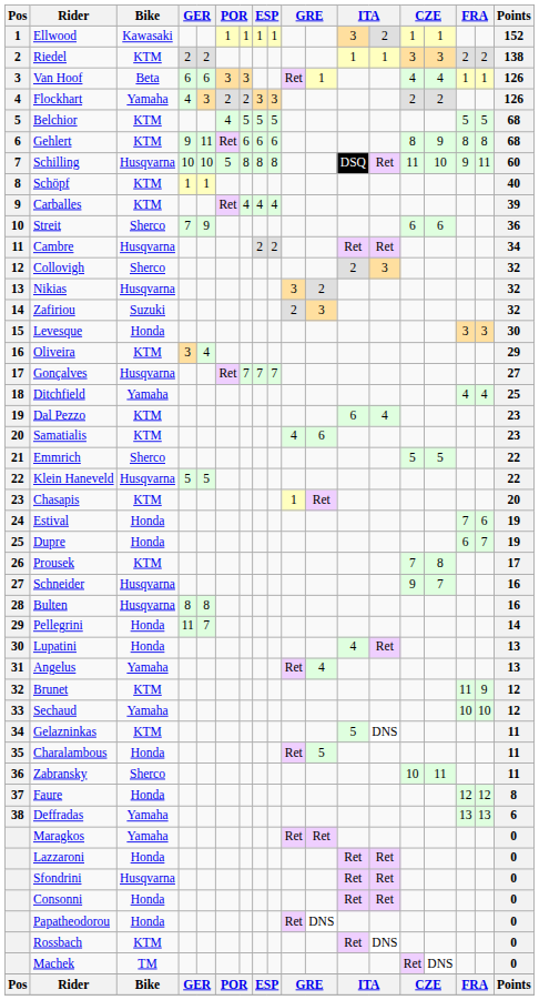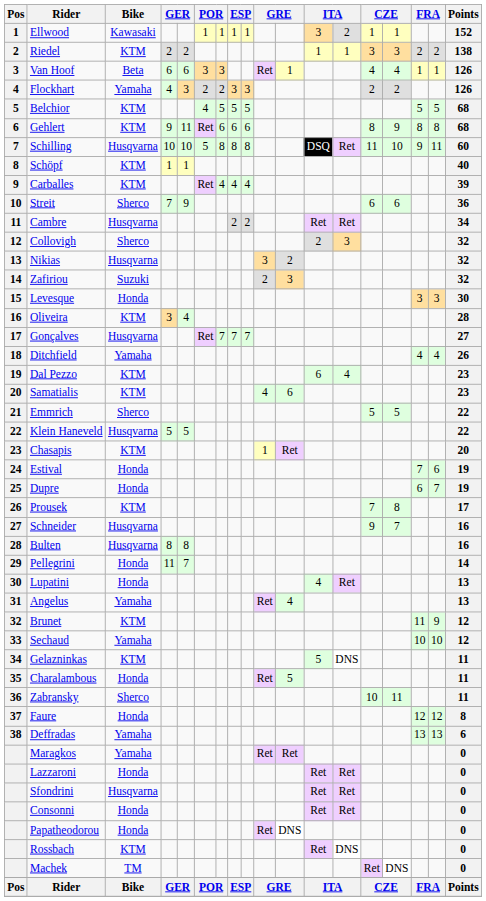 <table class="wikitable" style="font-size: 80%; text-align:center">
 <tr valign="top">
 <th valign="middle">Pos</th>
 <th valign="middle">Rider</th>
 <th valign="middle">Bike</th>
 <th colspan=2><a href='#'>GER</a><br></th>
 <th colspan=2><a href='#'>POR</a><br></th>
 <th colspan=2><a href='#'>ESP</a><br></th>
 <th colspan=2><a href='#'>GRE</a><br></th>
 <th colspan=2><a href='#'>ITA</a><br></th>
 <th colspan=2><a href='#'>CZE</a><br></th>
 <th colspan=2><a href='#'>FRA</a><br></th>
 <th valign="middle">Points</th>
 </tr>
 <tr>
 <th>1</th>
 <td align=left> <a href='#'>Ellwood</a></td>
 <td><a href='#'>Kawasaki</a></td>
 <td></td>
 <td></td>
 <td style="background:#ffffbf;">1</td>
 <td style="background:#ffffbf;">1</td>
 <td style="background:#ffffbf;">1</td>
 <td style="background:#ffffbf;">1</td>
 <td></td>
 <td></td>
 <td style="background:#ffdf9f;">3</td>
 <td style="background:#dfdfdf;">2</td>
 <td style="background:#ffffbf;">1</td>
 <td style="background:#ffffbf;">1</td>
 <td></td>
 <td></td>
 <th>152</th>
 </tr>
 <tr>
 <th>2</th>
 <td align=left> <a href='#'>Riedel</a></td>
 <td><a href='#'>KTM</a></td>
 <td style="background:#dfdfdf;">2</td>
 <td style="background:#dfdfdf;">2</td>
 <td></td>
 <td></td>
 <td></td>
 <td></td>
 <td></td>
 <td></td>
 <td style="background:#ffffbf;">1</td>
 <td style="background:#ffffbf;">1</td>
 <td style="background:#ffdf9f;">3</td>
 <td style="background:#ffdf9f;">3</td>
 <td style="background:#dfdfdf;">2</td>
 <td style="background:#dfdfdf;">2</td>
 <th>138</th>
 </tr>
 <tr>
 <th>3</th>
 <td align=left> <a href='#'>Van Hoof</a></td>
 <td><a href='#'>Beta</a></td>
 <td style="background:#dfffdf;">6</td>
 <td style="background:#dfffdf;">6</td>
 <td style="background:#ffdf9f;">3</td>
 <td style="background:#ffdf9f;">3</td>
 <td></td>
 <td></td>
 <td style="background:#efcfff;">Ret</td>
 <td style="background:#ffffbf;">1</td>
 <td></td>
 <td></td>
 <td style="background:#dfffdf;">4</td>
 <td style="background:#dfffdf;">4</td>
 <td style="background:#ffffbf;">1</td>
 <td style="background:#ffffbf;">1</td>
 <th>126</th>
 </tr>
 <tr>
 <th>4</th>
 <td align=left> <a href='#'>Flockhart</a></td>
 <td><a href='#'>Yamaha</a></td>
 <td style="background:#dfffdf;">4</td>
 <td style="background:#ffdf9f;">3</td>
 <td style="background:#dfdfdf;">2</td>
 <td style="background:#dfdfdf;">2</td>
 <td style="background:#ffdf9f;">3</td>
 <td style="background:#ffdf9f;">3</td>
 <td></td>
 <td></td>
 <td></td>
 <td></td>
 <td style="background:#dfdfdf;">2</td>
 <td style="background:#dfdfdf;">2</td>
 <td></td>
 <td></td>
 <th>126</th>
 </tr>
 <tr>
 <th>5</th>
 <td align=left> <a href='#'>Belchior</a></td>
 <td><a href='#'>KTM</a></td>
 <td></td>
 <td></td>
 <td style="background:#dfffdf;">4</td>
 <td style="background:#dfffdf;">5</td>
 <td style="background:#dfffdf;">5</td>
 <td style="background:#dfffdf;">5</td>
 <td></td>
 <td></td>
 <td></td>
 <td></td>
 <td></td>
 <td></td>
 <td style="background:#dfffdf;">5</td>
 <td style="background:#dfffdf;">5</td>
 <th>68</th>
 </tr>
 <tr>
 <th>6</th>
 <td align=left> <a href='#'>Gehlert</a></td>
 <td><a href='#'>KTM</a></td>
 <td style="background:#dfffdf;">9</td>
 <td style="background:#dfffdf;">11</td>
 <td style="background:#efcfff;">Ret</td>
 <td style="background:#dfffdf;">6</td>
 <td style="background:#dfffdf;">6</td>
 <td style="background:#dfffdf;">6</td>
 <td></td>
 <td></td>
 <td></td>
 <td></td>
 <td style="background:#dfffdf;">8</td>
 <td style="background:#dfffdf;">9</td>
 <td style="background:#dfffdf;">8</td>
 <td style="background:#dfffdf;">8</td>
 <th>68</th>
 </tr>
 <tr>
 <th>7</th>
 <td align=left> <a href='#'>Schilling</a></td>
 <td><a href='#'>Husqvarna</a></td>
 <td style="background:#dfffdf;">10</td>
 <td style="background:#dfffdf;">10</td>
 <td style="background:#dfffdf;">5</td>
 <td style="background:#dfffdf;">8</td>
 <td style="background:#dfffdf;">8</td>
 <td style="background:#dfffdf;">8</td>
 <td></td>
 <td></td>
 <td style="background-color:#000000;color:white">DSQ</td>
 <td style="background:#efcfff;">Ret</td>
 <td style="background:#dfffdf;">11</td>
 <td style="background:#dfffdf;">10</td>
 <td style="background:#dfffdf;">9</td>
 <td style="background:#dfffdf;">11</td>
 <th>60</th>
 </tr>
 <tr>
 <th>8</th>
 <td align=left> <a href='#'>Schöpf</a></td>
 <td><a href='#'>KTM</a></td>
 <td style="background:#ffffbf;">1</td>
 <td style="background:#ffffbf;">1</td>
 <td></td>
 <td></td>
 <td></td>
 <td></td>
 <td></td>
 <td></td>
 <td></td>
 <td></td>
 <td></td>
 <td></td>
 <td></td>
 <td></td>
 <th>40</th>
 </tr>
 <tr>
 <th>9</th>
 <td align=left> <a href='#'>Carballes</a></td>
 <td><a href='#'>KTM</a></td>
 <td></td>
 <td></td>
 <td style="background:#efcfff;">Ret</td>
 <td style="background:#dfffdf;">4</td>
 <td style="background:#dfffdf;">4</td>
 <td style="background:#dfffdf;">4</td>
 <td></td>
 <td></td>
 <td></td>
 <td></td>
 <td></td>
 <td></td>
 <td></td>
 <td></td>
 <th>39</th>
 </tr>
 <tr>
 <th>10</th>
 <td align=left> <a href='#'>Streit</a></td>
 <td><a href='#'>Sherco</a></td>
 <td style="background:#dfffdf;">7</td>
 <td style="background:#dfffdf;">9</td>
 <td></td>
 <td></td>
 <td></td>
 <td></td>
 <td></td>
 <td></td>
 <td></td>
 <td></td>
 <td style="background:#dfffdf;">6</td>
 <td style="background:#dfffdf;">6</td>
 <td></td>
 <td></td>
 <th>36</th>
 </tr>
 <tr>
 <th>11</th>
 <td align=left> <a href='#'>Cambre</a></td>
 <td><a href='#'>Husqvarna</a></td>
 <td></td>
 <td></td>
 <td></td>
 <td></td>
 <td style="background:#dfdfdf;">2</td>
 <td style="background:#dfdfdf;">2</td>
 <td></td>
 <td></td>
 <td style="background:#efcfff;">Ret</td>
 <td style="background:#efcfff;">Ret</td>
 <td></td>
 <td></td>
 <td></td>
 <td></td>
 <th>34</th>
 </tr>
 <tr>
 <th>12</th>
 <td align=left> <a href='#'>Collovigh</a></td>
 <td><a href='#'>Sherco</a></td>
 <td></td>
 <td></td>
 <td></td>
 <td></td>
 <td></td>
 <td></td>
 <td></td>
 <td></td>
 <td style="background:#dfdfdf;">2</td>
 <td style="background:#ffdf9f;">3</td>
 <td></td>
 <td></td>
 <td></td>
 <td></td>
 <th>32</th>
 </tr>
 <tr>
 <th>13</th>
 <td align=left> <a href='#'>Nikias</a></td>
 <td><a href='#'>Husqvarna</a></td>
 <td></td>
 <td></td>
 <td></td>
 <td></td>
 <td></td>
 <td></td>
 <td style="background:#ffdf9f;">3</td>
 <td style="background:#dfdfdf;">2</td>
 <td></td>
 <td></td>
 <td></td>
 <td></td>
 <td></td>
 <td></td>
 <th>32</th>
 </tr>
 <tr>
 <th>14</th>
 <td align=left> <a href='#'>Zafiriou</a></td>
 <td><a href='#'>Suzuki</a></td>
 <td></td>
 <td></td>
 <td></td>
 <td></td>
 <td></td>
 <td></td>
 <td style="background:#dfdfdf;">2</td>
 <td style="background:#ffdf9f;">3</td>
 <td></td>
 <td></td>
 <td></td>
 <td></td>
 <td></td>
 <td></td>
 <th>32</th>
 </tr>
 <tr>
 <th>15</th>
 <td align=left> <a href='#'>Levesque</a></td>
 <td><a href='#'>Honda</a></td>
 <td></td>
 <td></td>
 <td></td>
 <td></td>
 <td></td>
 <td></td>
 <td></td>
 <td></td>
 <td></td>
 <td></td>
 <td></td>
 <td></td>
 <td style="background:#ffdf9f;">3</td>
 <td style="background:#ffdf9f;">3</td>
 <th>30</th>
 </tr>
 <tr>
 <th>16</th>
 <td align=left> <a href='#'>Oliveira</a></td>
 <td><a href='#'>KTM</a></td>
 <td style="background:#ffdf9f;">3</td>
 <td style="background:#dfffdf;">4</td>
 <td></td>
 <td></td>
 <td></td>
 <td></td>
 <td></td>
 <td></td>
 <td></td>
 <td></td>
 <td></td>
 <td></td>
 <td></td>
 <td></td>
-<th>29</th>
+<th>28</th>
 </tr>
 <tr>
 <th>17</th>
 <td align=left> <a href='#'>Gonçalves</a></td>
 <td><a href='#'>Husqvarna</a></td>
 <td></td>
 <td></td>
 <td style="background:#efcfff;">Ret</td>
 <td style="background:#dfffdf;">7</td>
 <td style="background:#dfffdf;">7</td>
 <td style="background:#dfffdf;">7</td>
 <td></td>
 <td></td>
 <td></td>
 <td></td>
 <td></td>
 <td></td>
 <td></td>
 <td></td>
 <th>27</th>
 </tr>
 <tr>
 <th>18</th>
 <td align=left> <a href='#'>Ditchfield</a></td>
 <td><a href='#'>Yamaha</a></td>
 <td></td>
 <td></td>
 <td></td>
 <td></td>
 <td></td>
 <td></td>
 <td></td>
 <td></td>
 <td></td>
 <td></td>
 <td></td>
 <td></td>
 <td style="background:#dfffdf;">4</td>
 <td style="background:#dfffdf;">4</td>
-<th>25</th>
+<th>26</th>
 </tr>
 <tr>
 <th>19</th>
 <td align=left> <a href='#'>Dal Pezzo</a></td>
 <td><a href='#'>KTM</a></td>
 <td></td>
 <td></td>
 <td></td>
 <td></td>
 <td></td>
 <td></td>
 <td></td>
 <td></td>
 <td style="background:#dfffdf;">6</td>
 <td style="background:#dfffdf;">4</td>
 <td></td>
 <td></td>
 <td></td>
 <td></td>
 <th>23</th>
 </tr>
 <tr>
 <th>20</th>
 <td align=left> <a href='#'>Samatialis</a></td>
 <td><a href='#'>KTM</a></td>
 <td></td>
 <td></td>
 <td></td>
 <td></td>
 <td></td>
 <td></td>
 <td style="background:#dfffdf;">4</td>
 <td style="background:#dfffdf;">6</td>
 <td></td>
 <td></td>
 <td></td>
 <td></td>
 <td></td>
 <td></td>
 <th>23</th>
 </tr>
 <tr>
 <th>21</th>
 <td align=left> <a href='#'>Emmrich</a></td>
 <td><a href='#'>Sherco</a></td>
 <td></td>
 <td></td>
 <td></td>
 <td></td>
 <td></td>
 <td></td>
 <td></td>
 <td></td>
 <td></td>
 <td></td>
 <td style="background:#dfffdf;">5</td>
 <td style="background:#dfffdf;">5</td>
 <td></td>
 <td></td>
 <th>22</th>
 </tr>
 <tr>
 <th>22</th>
 <td align=left> <a href='#'>Klein Haneveld</a></td>
 <td><a href='#'>Husqvarna</a></td>
 <td style="background:#dfffdf;">5</td>
 <td style="background:#dfffdf;">5</td>
 <td></td>
 <td></td>
 <td></td>
 <td></td>
 <td></td>
 <td></td>
 <td></td>
 <td></td>
 <td></td>
 <td></td>
 <td></td>
 <td></td>
 <th>22</th>
 </tr>
 <tr>
 <th>23</th>
 <td align=left> <a href='#'>Chasapis</a></td>
 <td><a href='#'>KTM</a></td>
 <td></td>
 <td></td>
 <td></td>
 <td></td>
 <td></td>
 <td></td>
 <td style="background:#ffffbf;">1</td>
 <td style="background:#efcfff;">Ret</td>
 <td></td>
 <td></td>
 <td></td>
 <td></td>
 <td></td>
 <td></td>
 <th>20</th>
 </tr>
 <tr>
 <th>24</th>
 <td align=left> <a href='#'>Estival</a></td>
 <td><a href='#'>Honda</a></td>
 <td></td>
 <td></td>
 <td></td>
 <td></td>
 <td></td>
 <td></td>
 <td></td>
 <td></td>
 <td></td>
 <td></td>
 <td></td>
 <td></td>
 <td style="background:#dfffdf;">7</td>
 <td style="background:#dfffdf;">6</td>
 <th>19</th>
 </tr>
 <tr>
 <th>25</th>
 <td align=left> <a href='#'>Dupre</a></td>
 <td><a href='#'>Honda</a></td>
 <td></td>
 <td></td>
 <td></td>
 <td></td>
 <td></td>
 <td></td>
 <td></td>
 <td></td>
 <td></td>
 <td></td>
 <td></td>
 <td></td>
 <td style="background:#dfffdf;">6</td>
 <td style="background:#dfffdf;">7</td>
 <th>19</th>
 </tr>
 <tr>
 <th>26</th>
 <td align=left> <a href='#'>Prousek</a></td>
 <td><a href='#'>KTM</a></td>
 <td></td>
 <td></td>
 <td></td>
 <td></td>
 <td></td>
 <td></td>
 <td></td>
 <td></td>
 <td></td>
 <td></td>
 <td style="background:#dfffdf;">7</td>
 <td style="background:#dfffdf;">8</td>
 <td></td>
 <td></td>
 <th>17</th>
 </tr>
 <tr>
 <th>27</th>
 <td align=left> <a href='#'>Schneider</a></td>
 <td><a href='#'>Husqvarna</a></td>
 <td></td>
 <td></td>
 <td></td>
 <td></td>
 <td></td>
 <td></td>
 <td></td>
 <td></td>
 <td></td>
 <td></td>
 <td style="background:#dfffdf;">9</td>
 <td style="background:#dfffdf;">7</td>
 <td></td>
 <td></td>
 <th>16</th>
 </tr>
 <tr>
 <th>28</th>
 <td align=left> <a href='#'>Bulten</a></td>
 <td><a href='#'>Husqvarna</a></td>
 <td style="background:#dfffdf;">8</td>
 <td style="background:#dfffdf;">8</td>
 <td></td>
 <td></td>
 <td></td>
 <td></td>
 <td></td>
 <td></td>
 <td></td>
 <td></td>
 <td></td>
 <td></td>
 <td></td>
 <td></td>
 <th>16</th>
 </tr>
 <tr>
 <th>29</th>
 <td align=left> <a href='#'>Pellegrini</a></td>
 <td><a href='#'>Honda</a></td>
 <td style="background:#dfffdf;">11</td>
 <td style="background:#dfffdf;">7</td>
 <td></td>
 <td></td>
 <td></td>
 <td></td>
 <td></td>
 <td></td>
 <td></td>
 <td></td>
 <td></td>
 <td></td>
 <td></td>
 <td></td>
 <th>14</th>
 </tr>
 <tr>
 <th>30</th>
 <td align=left> <a href='#'>Lupatini</a></td>
 <td><a href='#'>Honda</a></td>
 <td></td>
 <td></td>
 <td></td>
 <td></td>
 <td></td>
 <td></td>
 <td></td>
 <td></td>
 <td style="background:#dfffdf;">4</td>
 <td style="background:#efcfff;">Ret</td>
 <td></td>
 <td></td>
 <td></td>
 <td></td>
 <th>13</th>
 </tr>
 <tr>
 <th>31</th>
 <td align=left> <a href='#'>Angelus</a></td>
 <td><a href='#'>Yamaha</a></td>
 <td></td>
 <td></td>
 <td></td>
 <td></td>
 <td></td>
 <td></td>
 <td style="background:#efcfff;">Ret</td>
 <td style="background:#dfffdf;">4</td>
 <td></td>
 <td></td>
 <td></td>
 <td></td>
 <td></td>
 <td></td>
 <th>13</th>
 </tr>
 <tr>
 <th>32</th>
 <td align=left> <a href='#'>Brunet</a></td>
 <td><a href='#'>KTM</a></td>
 <td></td>
 <td></td>
 <td></td>
 <td></td>
 <td></td>
 <td></td>
 <td></td>
 <td></td>
 <td></td>
 <td></td>
 <td></td>
 <td></td>
 <td style="background:#dfffdf;">11</td>
 <td style="background:#dfffdf;">9</td>
 <th>12</th>
 </tr>
 <tr>
 <th>33</th>
 <td align=left> <a href='#'>Sechaud</a></td>
 <td><a href='#'>Yamaha</a></td>
 <td></td>
 <td></td>
 <td></td>
 <td></td>
 <td></td>
 <td></td>
 <td></td>
 <td></td>
 <td></td>
 <td></td>
 <td></td>
 <td></td>
 <td style="background:#dfffdf;">10</td>
 <td style="background:#dfffdf;">10</td>
 <th>12</th>
 </tr>
 <tr>
 <th>34</th>
 <td align=left> <a href='#'>Gelazninkas</a></td>
 <td><a href='#'>KTM</a></td>
 <td></td>
 <td></td>
 <td></td>
 <td></td>
 <td></td>
 <td></td>
 <td></td>
 <td></td>
 <td style="background:#dfffdf;">5</td>
 <td style="background:#ffffff;">DNS</td>
 <td></td>
 <td></td>
 <td></td>
 <td></td>
 <th>11</th>
 </tr>
 <tr>
 <th>35</th>
 <td align=left> <a href='#'>Charalambous</a></td>
 <td><a href='#'>Honda</a></td>
 <td></td>
 <td></td>
 <td></td>
 <td></td>
 <td></td>
 <td></td>
 <td style="background:#efcfff;">Ret</td>
 <td style="background:#dfffdf;">5</td>
 <td></td>
 <td></td>
 <td></td>
 <td></td>
 <td></td>
 <td></td>
 <th>11</th>
 </tr>
 <tr>
 <th>36</th>
 <td align=left> <a href='#'>Zabransky</a></td>
 <td><a href='#'>Sherco</a></td>
 <td></td>
 <td></td>
 <td></td>
 <td></td>
 <td></td>
 <td></td>
 <td></td>
 <td></td>
 <td></td>
 <td></td>
 <td style="background:#dfffdf;">10</td>
 <td style="background:#dfffdf;">11</td>
 <td></td>
 <td></td>
 <th>11</th>
 </tr>
 <tr>
 <th>37</th>
 <td align=left> <a href='#'>Faure</a></td>
 <td><a href='#'>Honda</a></td>
 <td></td>
 <td></td>
 <td></td>
 <td></td>
 <td></td>
 <td></td>
 <td></td>
 <td></td>
 <td></td>
 <td></td>
 <td></td>
 <td></td>
 <td style="background:#dfffdf;">12</td>
 <td style="background:#dfffdf;">12</td>
 <th>8</th>
 </tr>
 <tr>
 <th>38</th>
 <td align=left> <a href='#'>Deffradas</a></td>
 <td><a href='#'>Yamaha</a></td>
 <td></td>
 <td></td>
 <td></td>
 <td></td>
 <td></td>
 <td></td>
 <td></td>
 <td></td>
 <td></td>
 <td></td>
 <td></td>
 <td></td>
 <td style="background:#dfffdf;">13</td>
 <td style="background:#dfffdf;">13</td>
 <th>6</th>
 </tr>
 <tr>
 <th></th>
 <td align=left> <a href='#'>Maragkos</a></td>
 <td><a href='#'>Yamaha</a></td>
 <td></td>
 <td></td>
 <td></td>
 <td></td>
 <td></td>
 <td></td>
 <td style="background:#efcfff;">Ret</td>
 <td style="background:#efcfff;">Ret</td>
 <td></td>
 <td></td>
 <td></td>
 <td></td>
 <td></td>
 <td></td>
 <th>0</th>
 </tr>
 <tr>
 <th></th>
 <td align=left> <a href='#'>Lazzaroni</a></td>
 <td><a href='#'>Honda</a></td>
 <td></td>
 <td></td>
 <td></td>
 <td></td>
 <td></td>
 <td></td>
 <td></td>
 <td></td>
 <td style="background:#efcfff;">Ret</td>
 <td style="background:#efcfff;">Ret</td>
 <td></td>
 <td></td>
 <td></td>
 <td></td>
 <th>0</th>
 </tr>
 <tr>
 <th></th>
 <td align=left> <a href='#'>Sfondrini</a></td>
 <td><a href='#'>Husqvarna</a></td>
 <td></td>
 <td></td>
 <td></td>
 <td></td>
 <td></td>
 <td></td>
 <td></td>
 <td></td>
 <td style="background:#efcfff;">Ret</td>
 <td style="background:#efcfff;">Ret</td>
 <td></td>
 <td></td>
 <td></td>
 <td></td>
 <th>0</th>
 </tr>
 <tr>
 <th></th>
 <td align=left> <a href='#'>Consonni</a></td>
 <td><a href='#'>Honda</a></td>
 <td></td>
 <td></td>
 <td></td>
 <td></td>
 <td></td>
 <td></td>
 <td></td>
 <td></td>
 <td style="background:#efcfff;">Ret</td>
 <td style="background:#efcfff;">Ret</td>
 <td></td>
 <td></td>
 <td></td>
 <td></td>
 <th>0</th>
 </tr>
 <tr>
 <th></th>
 <td align=left> <a href='#'>Papatheodorou</a></td>
 <td><a href='#'>Honda</a></td>
 <td></td>
 <td></td>
 <td></td>
 <td></td>
 <td></td>
 <td></td>
 <td style="background:#efcfff;">Ret</td>
 <td style="background:#ffffff;">DNS</td>
 <td></td>
 <td></td>
 <td></td>
 <td></td>
 <td></td>
 <td></td>
 <th>0</th>
 </tr>
 <tr>
 <th></th>
 <td align=left> <a href='#'>Rossbach</a></td>
 <td><a href='#'>KTM</a></td>
 <td></td>
 <td></td>
 <td></td>
 <td></td>
 <td></td>
 <td></td>
 <td></td>
 <td></td>
 <td style="background:#efcfff;">Ret</td>
 <td style="background:#ffffff;">DNS</td>
 <td></td>
 <td></td>
 <td></td>
 <td></td>
 <th>0</th>
 </tr>
 <tr>
 <th></th>
 <td align=left> <a href='#'>Machek</a></td>
 <td><a href='#'>TM</a></td>
 <td></td>
 <td></td>
 <td></td>
 <td></td>
 <td></td>
 <td></td>
 <td></td>
 <td></td>
 <td></td>
 <td></td>
 <td style="background:#efcfff;">Ret</td>
 <td style="background:#ffffff;">DNS</td>
 <td></td>
 <td></td>
 <th>0</th>
 </tr>
 <tr>
 </tr>
 <tr valign="top">
 <th valign="middle">Pos</th>
 <th valign="middle">Rider</th>
 <th valign="middle">Bike</th>
 <th colspan=2><a href='#'>GER</a><br></th>
 <th colspan=2><a href='#'>POR</a><br></th>
 <th colspan=2><a href='#'>ESP</a><br></th>
 <th colspan=2><a href='#'>GRE</a><br></th>
 <th colspan=2><a href='#'>ITA</a><br></th>
 <th colspan=2><a href='#'>CZE</a><br></th>
 <th colspan=2><a href='#'>FRA</a><br></th>
 <th valign="middle">Points</th>
 </tr>
 <tr>
 </tr>
 </table>
